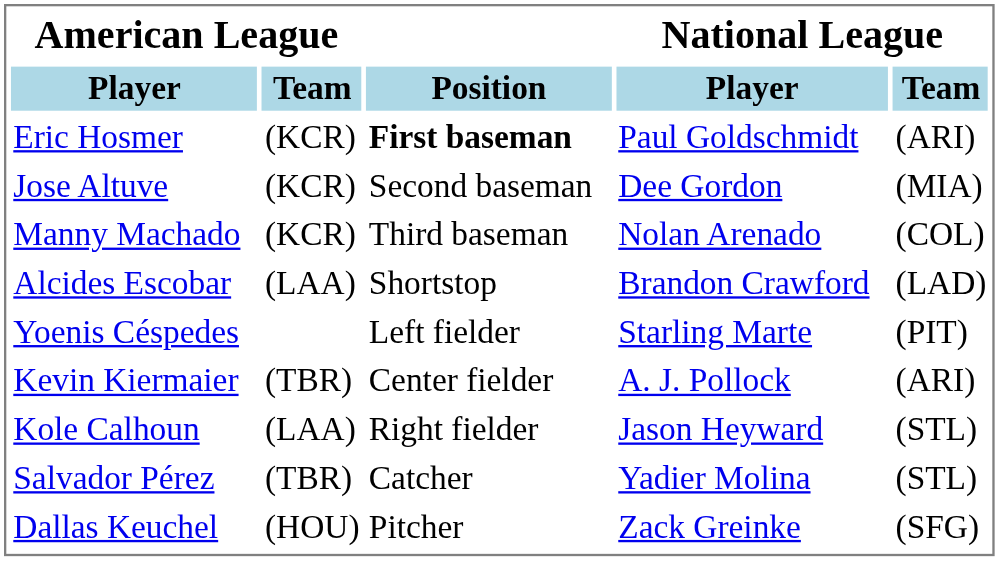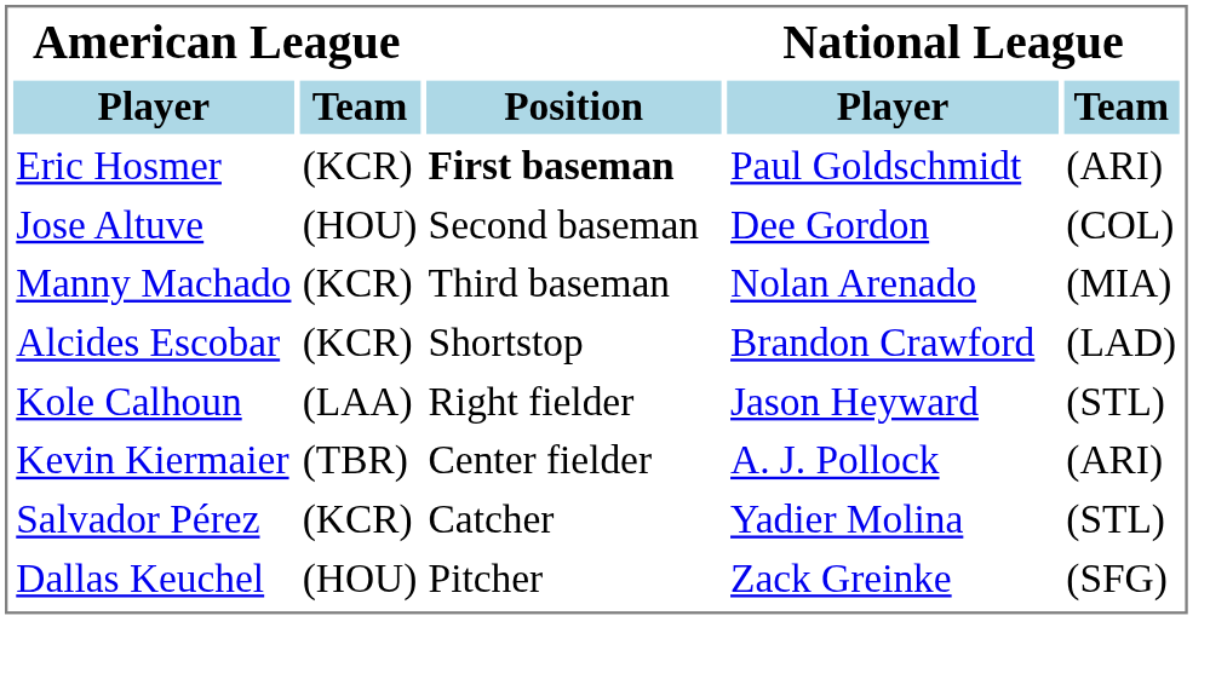 <table cellpadding="1"  style="width:auto; font-size:90%; border:1px solid gray;">
 <tr style="text-align:center; font-size:larger;">
 <th colspan=2>American League</th>
 <th></th>
 <th colspan=2>National League</th>
 </tr>
 <tr style="background:lightblue;">
 <th>Player</th>
 <th>Team</th>
 <th>Position</th>
 <th>Player</th>
 <th>Team</th>
 </tr>
 <tr>
 <td><a href='#'>Eric Hosmer</a></td>
 <td>(KCR)</td>
 <td><strong>First baseman</strong></td>
 <td><a href='#'>Paul Goldschmidt</a></td>
 <td>(ARI)</td>
 </tr>
 <tr>
 <td><a href='#'>Jose Altuve</a></td>
-<td>(KCR)</td>
+<td>(HOU)</td>
 <td>Second baseman  </td>
 <td><a href='#'>Dee Gordon</a></td>
-<td>(MIA)</td>
+<td>(COL)</td>
 </tr>
 <tr>
 <td><a href='#'>Manny Machado</a></td>
 <td>(KCR)</td>
 <td>Third baseman</td>
 <td><a href='#'>Nolan Arenado</a></td>
-<td>(COL)</td>
+<td>(MIA)</td>
 </tr>
 <tr>
 <td><a href='#'>Alcides Escobar</a></td>
-<td>(LAA)</td>
+<td>(KCR)</td>
 <td>Shortstop</td>
 <td><a href='#'>Brandon Crawford</a>  </td>
 <td>(LAD)</td>
 </tr>
 <tr>
-<td><a href='#'>Yoenis Céspedes</a>  </td>
-<td>  </td>
-<td>Left fielder</td>
-<td><a href='#'>Starling Marte</a></td>
-<td>(PIT)</td>
+<td><a href='#'>Kole Calhoun</a></td>
+<td>(LAA)</td>
+<td>Right fielder</td>
+<td><a href='#'>Jason Heyward</a></td>
+<td>(STL)</td>
 </tr>
 <tr>
 <td><a href='#'>Kevin Kiermaier</a></td>
 <td>(TBR)</td>
 <td>Center fielder</td>
 <td><a href='#'>A. J. Pollock</a></td>
 <td>(ARI)</td>
 </tr>
 <tr>
-<td><a href='#'>Kole Calhoun</a></td>
-<td>(LAA)</td>
-<td>Right fielder</td>
-<td><a href='#'>Jason Heyward</a></td>
-<td>(STL)</td>
-</tr>
-<tr>
 <td><a href='#'>Salvador Pérez</a></td>
-<td>(TBR)</td>
+<td>(KCR)</td>
 <td>Catcher</td>
 <td><a href='#'>Yadier Molina</a></td>
 <td>(STL)</td>
 </tr>
 <tr>
 <td><a href='#'>Dallas Keuchel</a></td>
 <td>(HOU)</td>
 <td>Pitcher</td>
 <td><a href='#'>Zack Greinke</a></td>
 <td>(SFG)</td>
 </tr>
 </table>
